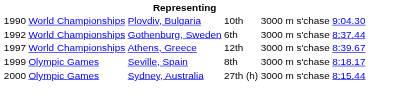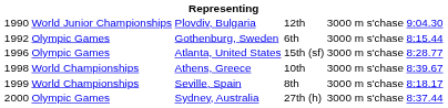 <table>
 <tr>
 <th colspan="6">Representing </th>
 </tr>
 <tr>
 <td>1990</td>
-<td><a href='#'>World Championships</a></td>
+<td><a href='#'>World Junior Championships</a></td>
 <td><a href='#'>Plovdiv, Bulgaria</a></td>
-<td>10th</td>
+<td>12th</td>
 <td>3000 m s'chase</td>
 <td><a href='#'>9:04.30</a></td>
 </tr>
 <tr>
 <td>1992</td>
-<td><a href='#'>World Championships</a></td>
+<td><a href='#'>Olympic Games</a></td>
 <td><a href='#'>Gothenburg, Sweden</a></td>
 <td>6th</td>
 <td>3000 m s'chase</td>
-<td><a href='#'>8:37.44</a></td>
+<td><a href='#'>8:15.44</a></td>
 </tr>
 <tr>
-<td>1997</td>
+<td>1996</td>
+<td><a href='#'>Olympic Games</a></td>
+<td><a href='#'>Atlanta, United States</a></td>
+<td>15th (sf)</td>
+<td>3000 m s'chase</td>
+<td><a href='#'>8:28.77</a></td>
+</tr>
+<tr>
+<td>1998</td>
 <td><a href='#'>World Championships</a></td>
 <td><a href='#'>Athens, Greece</a></td>
-<td>12th</td>
+<td>10th</td>
 <td>3000 m s'chase</td>
 <td><a href='#'>8:39.67</a></td>
 </tr>
 <tr>
 <td>1999</td>
-<td><a href='#'>Olympic Games</a></td>
+<td><a href='#'>World Championships</a></td>
 <td><a href='#'>Seville, Spain</a></td>
 <td>8th</td>
 <td>3000 m s'chase</td>
 <td><a href='#'>8:18.17</a></td>
 </tr>
 <tr>
 <td>2000</td>
 <td><a href='#'>Olympic Games</a></td>
 <td><a href='#'>Sydney, Australia</a></td>
 <td>27th (h)</td>
 <td>3000 m s'chase</td>
-<td><a href='#'>8:15.44</a></td>
+<td><a href='#'>8:37.44</a></td>
 </tr>
 </table>
